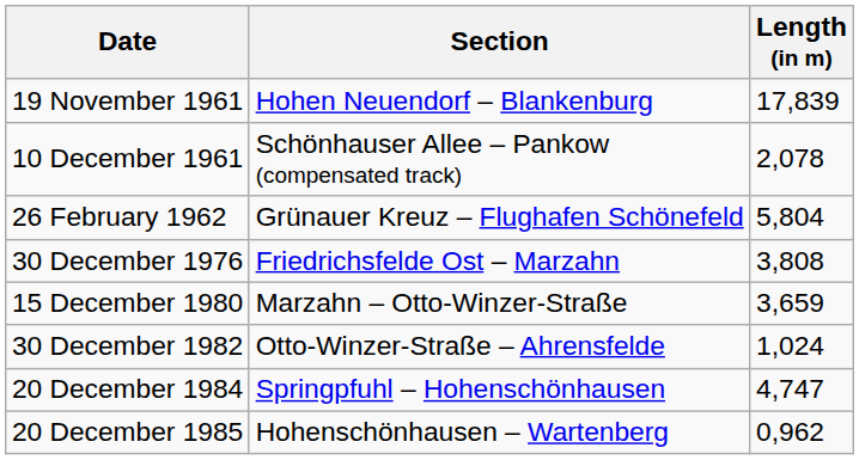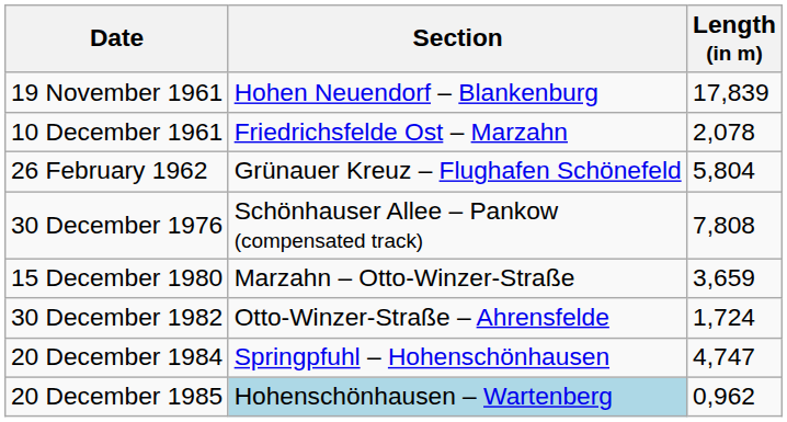 <table class="wikitable">
 <tr class="hintergrundfarbe7">
 <th>Date</th>
 <th>Section</th>
 <th>Length<br><small>(in m)</small></th>
 </tr>
 <tr>
 <td>19 November 1961</td>
 <td><a href='#'>Hohen Neuendorf</a> – <a href='#'>Blankenburg</a></td>
 <td>17,839</td>
 </tr>
 <tr>
 <td>10 December 1961</td>
-<td>Schönhauser Allee – Pankow<br><small>(compensated track)</small></td>
+<td><a href='#'>Friedrichsfelde Ost</a> – <a href='#'>Marzahn</a></td>
 <td>2,078</td>
 </tr>
 <tr>
 <td>26 February 1962</td>
 <td>Grünauer Kreuz – <a href='#'>Flughafen Schönefeld</a></td>
 <td>5,804</td>
 </tr>
 <tr>
 <td>30 December 1976</td>
-<td><a href='#'>Friedrichsfelde Ost</a> – <a href='#'>Marzahn</a></td>
-<td>3,808</td>
+<td>Schönhauser Allee – Pankow<br><small>(compensated track)</small></td>
+<td>7,808</td>
 </tr>
 <tr>
 <td>15 December 1980</td>
 <td>Marzahn – Otto-Winzer-Straße</td>
 <td>3,659</td>
 </tr>
 <tr>
 <td>30 December 1982</td>
 <td>Otto-Winzer-Straße – <a href='#'>Ahrensfelde</a></td>
-<td>1,024</td>
+<td>1,724</td>
 </tr>
 <tr>
 <td>20 December 1984</td>
 <td><a href='#'>Springpfuhl</a> – <a href='#'>Hohenschönhausen</a></td>
 <td>4,747</td>
 </tr>
 <tr>
 <td>20 December 1985</td>
-<td>Hohenschönhausen – <a href='#'>Wartenberg</a></td>
+<td style="background: lightblue;">Hohenschönhausen – <a href='#'>Wartenberg</a></td>
 <td>0,962</td>
 </tr>
 </table>
